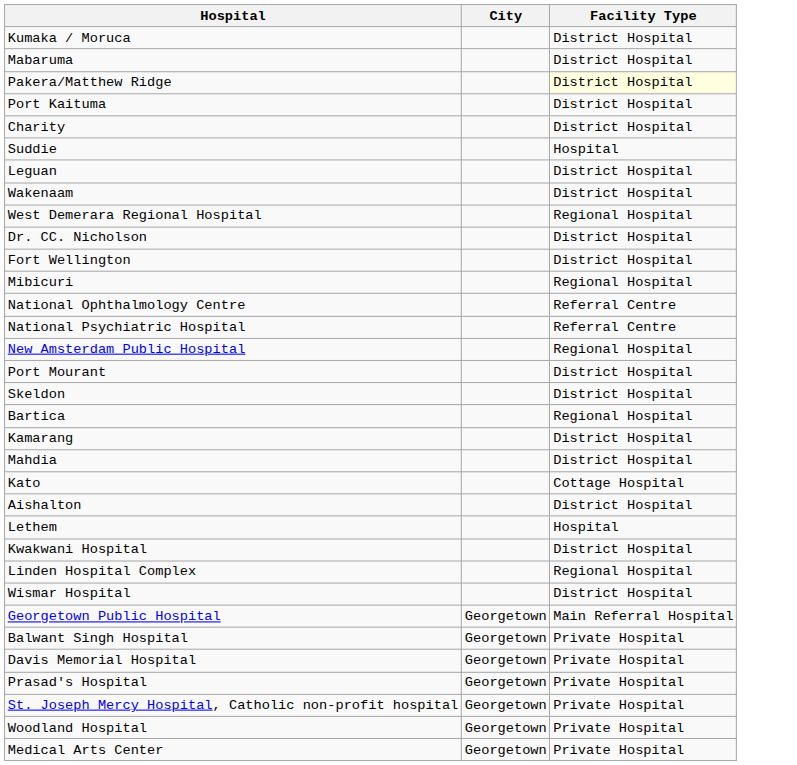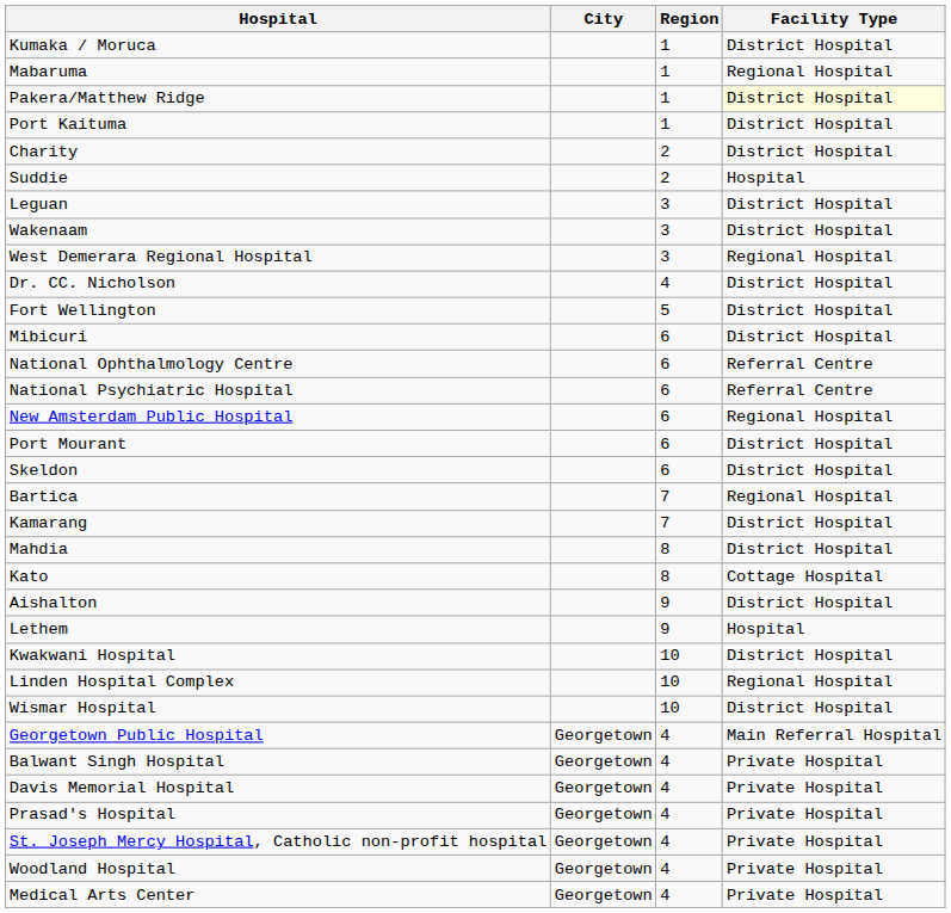 <table class="wikitable sortable" border="1">
 <tr>
 <th>Hospital</th>
 <th>City</th>
+<th>Region</th>
 <th>Facility Type</th>
 </tr>
 <tr>
 <td>Kumaka / Moruca</td>
 <td></td>
+<td>1</td>
 <td>District Hospital</td>
 </tr>
 <tr>
 <td>Mabaruma</td>
 <td></td>
-<td>District Hospital</td>
+<td>1</td>
+<td>Regional Hospital</td>
 </tr>
 <tr>
 <td>Pakera/Matthew Ridge</td>
 <td></td>
+<td>1</td>
 <td style="background: lightyellow;">District Hospital</td>
 </tr>
 <tr>
 <td>Port Kaituma</td>
 <td></td>
+<td>1</td>
 <td>District Hospital</td>
 </tr>
 <tr>
 <td>Charity</td>
 <td></td>
+<td>2</td>
 <td>District Hospital</td>
 </tr>
 <tr>
 <td>Suddie</td>
 <td></td>
+<td>2</td>
 <td>Hospital</td>
 </tr>
 <tr>
 <td>Leguan</td>
 <td></td>
+<td>3</td>
 <td>District Hospital</td>
 </tr>
 <tr>
 <td>Wakenaam</td>
 <td></td>
+<td>3</td>
 <td>District Hospital</td>
 </tr>
 <tr>
 <td>West Demerara Regional Hospital</td>
 <td></td>
+<td>3</td>
 <td>Regional Hospital</td>
 </tr>
 <tr>
 <td>Dr. CC. Nicholson</td>
 <td></td>
+<td>4</td>
 <td>District Hospital</td>
 </tr>
 <tr>
 <td>Fort Wellington</td>
 <td></td>
+<td>5</td>
 <td>District Hospital</td>
 </tr>
 <tr>
 <td>Mibicuri</td>
 <td></td>
-<td>Regional Hospital</td>
+<td>6</td>
+<td>District Hospital</td>
 </tr>
 <tr>
 <td>National Ophthalmology Centre</td>
 <td></td>
+<td>6</td>
 <td>Referral Centre</td>
 </tr>
 <tr>
 <td>National Psychiatric Hospital</td>
 <td></td>
+<td>6</td>
 <td>Referral Centre</td>
 </tr>
 <tr>
 <td><a href='#'>New Amsterdam Public Hospital</a></td>
 <td></td>
+<td>6</td>
 <td>Regional Hospital</td>
 </tr>
 <tr>
 <td>Port Mourant</td>
 <td></td>
+<td>6</td>
 <td>District Hospital</td>
 </tr>
 <tr>
 <td>Skeldon</td>
 <td></td>
+<td>6</td>
 <td>District Hospital</td>
 </tr>
 <tr>
 <td>Bartica</td>
 <td></td>
+<td>7</td>
 <td>Regional Hospital</td>
 </tr>
 <tr>
 <td>Kamarang</td>
 <td></td>
+<td>7</td>
 <td>District Hospital</td>
 </tr>
 <tr>
 <td>Mahdia</td>
 <td></td>
+<td>8</td>
 <td>District Hospital</td>
 </tr>
 <tr>
 <td>Kato</td>
 <td></td>
+<td>8</td>
 <td>Cottage Hospital</td>
 </tr>
 <tr>
 <td>Aishalton</td>
 <td></td>
+<td>9</td>
 <td>District Hospital</td>
 </tr>
 <tr>
 <td>Lethem</td>
 <td></td>
+<td>9</td>
 <td>Hospital</td>
 </tr>
 <tr>
 <td>Kwakwani Hospital</td>
 <td></td>
+<td>10</td>
 <td>District Hospital</td>
 </tr>
 <tr>
 <td>Linden Hospital Complex</td>
 <td></td>
+<td>10</td>
 <td>Regional Hospital</td>
 </tr>
 <tr>
 <td>Wismar Hospital</td>
 <td></td>
+<td>10</td>
 <td>District Hospital</td>
 </tr>
 <tr>
 <td><a href='#'>Georgetown Public Hospital</a></td>
 <td>Georgetown</td>
+<td>4</td>
 <td>Main Referral Hospital</td>
 </tr>
 <tr>
 <td>Balwant Singh Hospital</td>
 <td>Georgetown</td>
+<td>4</td>
 <td>Private Hospital</td>
 </tr>
 <tr>
 <td>Davis Memorial Hospital</td>
 <td>Georgetown</td>
+<td>4</td>
 <td>Private Hospital</td>
 </tr>
 <tr>
 <td>Prasad's Hospital</td>
 <td>Georgetown</td>
+<td>4</td>
 <td>Private Hospital</td>
 </tr>
 <tr>
 <td><a href='#'>St. Joseph Mercy Hospital</a>, Catholic non-profit hospital</td>
 <td>Georgetown</td>
+<td>4</td>
 <td>Private Hospital</td>
 </tr>
 <tr>
 <td>Woodland Hospital</td>
 <td>Georgetown</td>
+<td>4</td>
 <td>Private Hospital</td>
 </tr>
 <tr>
 <td>Medical Arts Center</td>
 <td>Georgetown</td>
+<td>4</td>
 <td>Private Hospital</td>
 </tr>
 </table>
